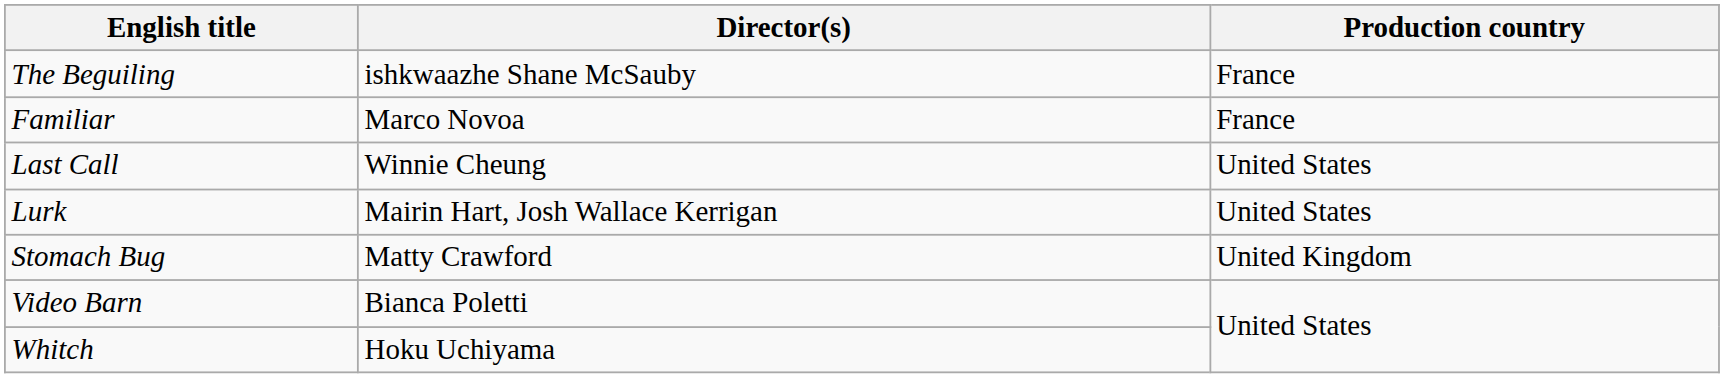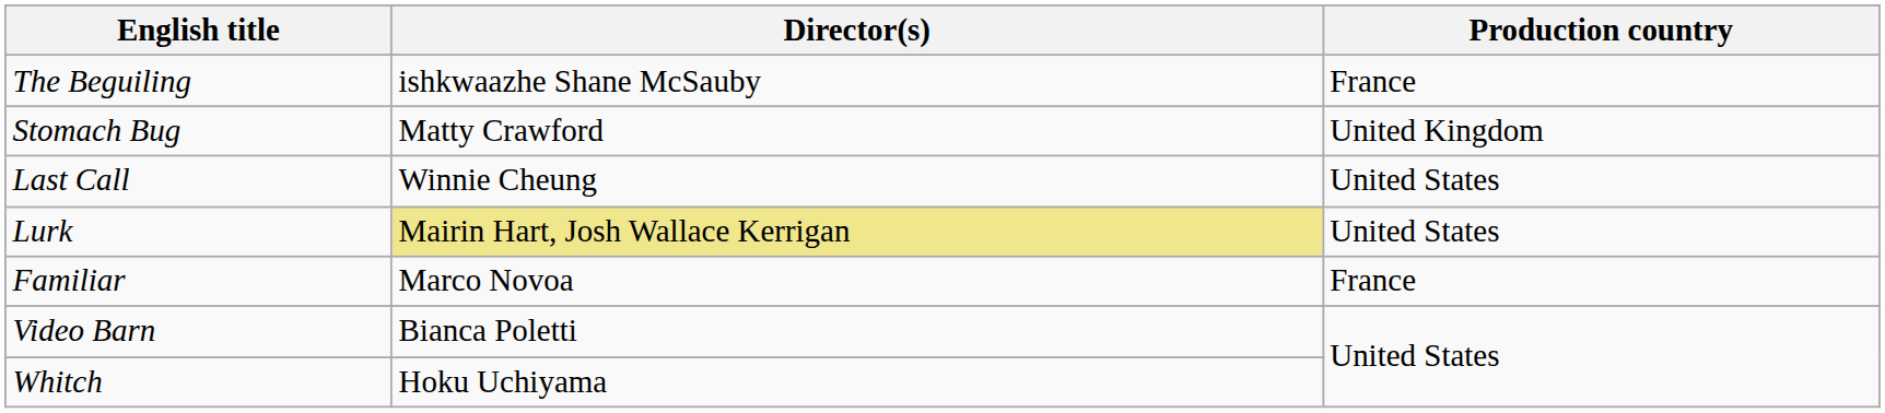 <table class="wikitable plainrowheaders" style="width:75%; margin-bottom:4px">
 <tr>
 <th scope="col">English title</th>
 <th scope="col">Director(s)</th>
 <th scope="col">Production country</th>
 </tr>
 <tr>
 <td scope="row"><em>The Beguiling</em></td>
 <td>ishkwaazhe Shane McSauby</td>
 <td>France</td>
 </tr>
 <tr>
-<td scope="row"><em>Familiar</em></td>
-<td>Marco Novoa</td>
-<td>France</td>
+<td scope="row"><em>Stomach Bug</em></td>
+<td>Matty Crawford</td>
+<td>United Kingdom</td>
 </tr>
 <tr>
 <td scope="row"><em>Last Call</em></td>
 <td>Winnie Cheung</td>
 <td>United States</td>
 </tr>
 <tr>
 <td scope="row"><em>Lurk</em></td>
-<td>Mairin Hart, Josh Wallace Kerrigan</td>
+<td style="background: khaki;">Mairin Hart, Josh Wallace Kerrigan</td>
 <td>United States</td>
 </tr>
 <tr>
-<td scope="row"><em>Stomach Bug</em></td>
-<td>Matty Crawford</td>
-<td>United Kingdom</td>
+<td scope="row"><em>Familiar</em></td>
+<td>Marco Novoa</td>
+<td>France</td>
 </tr>
 <tr>
 <td scope="row"><em>Video Barn</em></td>
 <td>Bianca Poletti</td>
 <td rowspan="2">United States</td>
 </tr>
 <tr>
 <td scope="row"><em>Whitch</em></td>
 <td>Hoku Uchiyama</td>
 </tr>
 </table>
